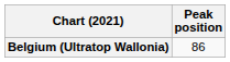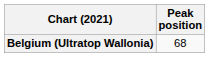 <table class="wikitable plainrowheaders" style="text-align:center;">
 <tr>
 <th scope="col">Chart (2021)</th>
 <th scope="col">Peak <br>position</th>
 </tr>
 <tr>
 <th scope="row">Belgium (Ultratop Wallonia)</th>
-<td>86</td>
+<td>68</td>
 </tr>
 </table>
